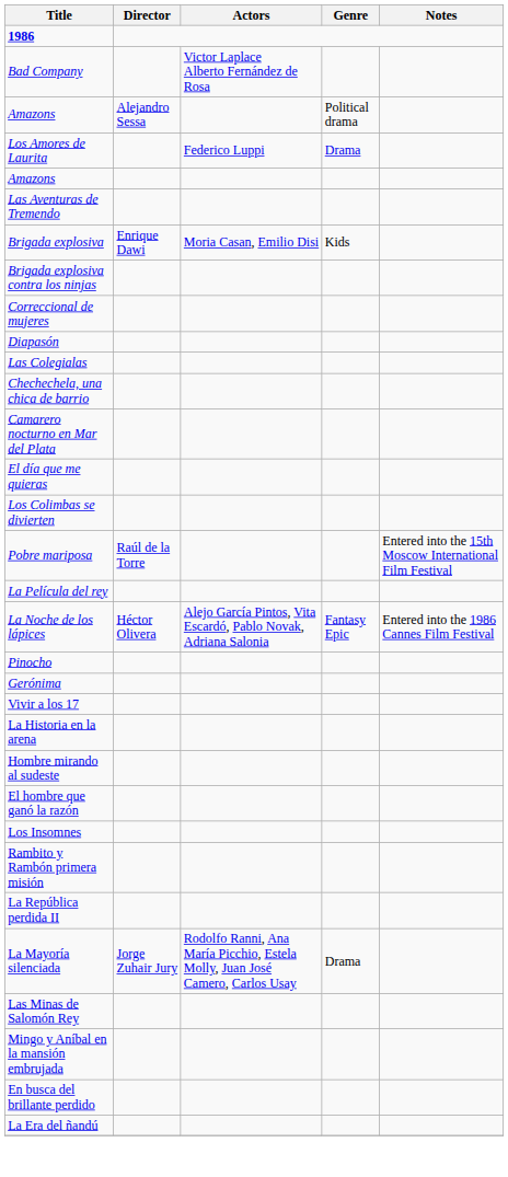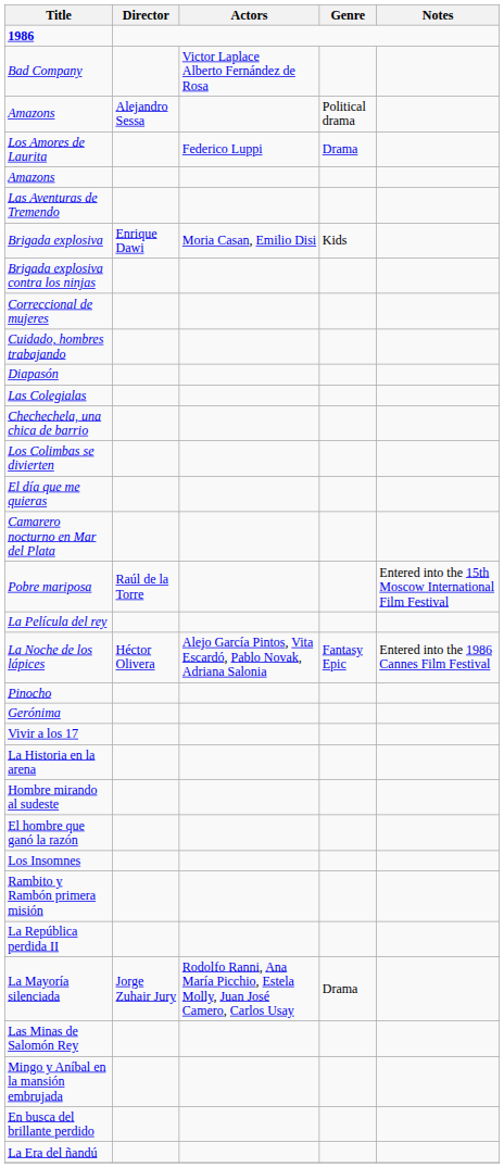 <table class="wikitable">
 <tr>
 <th>Title</th>
 <th>Director</th>
 <th>Actors</th>
 <th>Genre</th>
 <th>Notes</th>
 </tr>
 <tr>
 <td><strong><a href='#'>1986</a></strong></td>
 </tr>
 <tr>
 <td><em><a href='#'>Bad Company</a></em></td>
 <td></td>
 <td><a href='#'>Victor Laplace</a><br><a href='#'>Alberto Fernández de Rosa</a></td>
 <td></td>
 <td></td>
 </tr>
 <tr>
 <td><em><a href='#'>Amazons</a></em></td>
 <td><a href='#'>Alejandro Sessa</a></td>
 <td></td>
 <td>Political drama</td>
 <td></td>
 </tr>
 <tr>
 <td><em><a href='#'>Los Amores de Laurita</a></em></td>
 <td></td>
 <td><a href='#'>Federico Luppi</a></td>
 <td><a href='#'>Drama</a></td>
 <td></td>
 </tr>
 <tr>
 <td><em><a href='#'>Amazons</a></em></td>
 <td></td>
 <td></td>
 <td></td>
 <td></td>
 </tr>
 <tr>
 <td><em><a href='#'>Las Aventuras de Tremendo</a></em></td>
 <td></td>
 <td></td>
 <td></td>
 <td></td>
 </tr>
 <tr>
 <td><em><a href='#'>Brigada explosiva</a></em></td>
 <td><a href='#'>Enrique Dawi</a></td>
 <td><a href='#'>Moria Casan</a>, <a href='#'>Emilio Disi</a></td>
 <td>Kids</td>
 <td></td>
 </tr>
 <tr>
 <td><em><a href='#'>Brigada explosiva contra los ninjas</a></em></td>
 <td></td>
 <td></td>
 <td></td>
 <td></td>
 </tr>
 <tr>
 <td><em><a href='#'>Correccional de mujeres</a></em></td>
 <td></td>
 <td></td>
 <td></td>
 <td></td>
 </tr>
 <tr>
+<td><em><a href='#'>Cuidado, hombres trabajando</a></em></td>
+<td></td>
+<td></td>
+<td></td>
+<td></td>
+</tr>
+<tr>
 <td><em><a href='#'>Diapasón</a></em></td>
 <td></td>
 <td></td>
 <td></td>
 <td></td>
 </tr>
 <tr>
 <td><em><a href='#'>Las Colegialas</a></em></td>
 <td></td>
 <td></td>
 <td></td>
 <td></td>
 </tr>
 <tr>
 <td><em><a href='#'>Chechechela, una chica de barrio</a></em></td>
 <td></td>
 <td></td>
 <td></td>
 <td></td>
 </tr>
 <tr>
-<td><em><a href='#'>Camarero nocturno en Mar del Plata</a></em></td>
+<td><em><a href='#'>Los Colimbas se divierten</a></em></td>
 <td></td>
 <td></td>
 <td></td>
 <td></td>
 </tr>
 <tr>
 <td><em><a href='#'>El día que me quieras</a></em></td>
 <td></td>
 <td></td>
 <td></td>
 <td></td>
 </tr>
 <tr>
-<td><em><a href='#'>Los Colimbas se divierten</a></em></td>
+<td><em><a href='#'>Camarero nocturno en Mar del Plata</a></em></td>
 <td></td>
 <td></td>
 <td></td>
 <td></td>
 </tr>
 <tr>
 <td><em><a href='#'>Pobre mariposa</a></em></td>
 <td><a href='#'>Raúl de la Torre</a></td>
 <td></td>
 <td></td>
 <td>Entered into the <a href='#'>15th Moscow International Film Festival</a></td>
 </tr>
 <tr>
 <td><em><a href='#'>La Película del rey</a></em></td>
 <td></td>
 <td></td>
 <td></td>
 <td></td>
 </tr>
 <tr>
 <td><em><a href='#'>La Noche de los lápices</a></em></td>
 <td><a href='#'>Héctor Olivera</a></td>
 <td><a href='#'>Alejo García Pintos</a>, <a href='#'>Vita Escardó</a>, <a href='#'>Pablo Novak</a>, <a href='#'>Adriana Salonia</a></td>
 <td><a href='#'>Fantasy</a> <a href='#'>Epic</a></td>
 <td>Entered into the <a href='#'>1986 Cannes Film Festival</a></td>
 </tr>
 <tr>
 <td><em><a href='#'>Pinocho</a> </em></td>
 <td></td>
 <td></td>
 <td></td>
 <td></td>
 </tr>
 <tr>
 <td><em><a href='#'>Gerónima</a><strong></td>
 <td></td>
 <td></td>
 <td></td>
 <td></td>
 </tr>
 <tr>
 <td></em><a href='#'>Vivir a los 17</a><em></td>
 <td></td>
 <td></td>
 <td></td>
 <td></td>
 </tr>
 <tr>
 <td></em><a href='#'>La Historia en la arena</a><em></td>
 <td></td>
 <td></td>
 <td></td>
 <td></td>
 </tr>
 <tr>
 <td></em><a href='#'>Hombre mirando al sudeste</a><em></td>
 <td></td>
 <td></td>
 <td></td>
 <td></td>
 </tr>
 <tr>
 <td></em><a href='#'>El hombre que ganó la razón</a><em></td>
 <td></td>
 <td></td>
 <td></td>
 <td></td>
 </tr>
 <tr>
 <td></em><a href='#'>Los Insomnes</a><em></td>
 <td></td>
 <td></td>
 <td></td>
 <td></td>
 </tr>
 <tr>
 <td></em><a href='#'>Rambito y Rambón primera misión</a><em></td>
 <td></td>
 <td></td>
 <td></td>
 <td></td>
 </tr>
 <tr>
 <td></em><a href='#'>La República perdida II</a><em></td>
 <td></td>
 <td></td>
 <td></td>
 <td></td>
 </tr>
 <tr>
 <td></em><a href='#'>La Mayoría silenciada</a><em></td>
 <td><a href='#'>Jorge Zuhair Jury</a></td>
 <td><a href='#'>Rodolfo Ranni</a>, <a href='#'>Ana María Picchio</a>, <a href='#'>Estela Molly</a>, <a href='#'>Juan José Camero</a>, <a href='#'>Carlos Usay</a></td>
 <td>Drama</td>
 <td></td>
 </tr>
 <tr>
 <td></em><a href='#'>Las Minas de Salomón Rey</a><em></td>
 <td></td>
 <td></td>
 <td></td>
 <td></td>
 </tr>
 <tr>
 <td></em><a href='#'>Mingo y Aníbal en la mansión embrujada</a><em></td>
 <td></td>
 <td></td>
 <td></td>
 <td></td>
 </tr>
 <tr>
 <td></em><a href='#'>En busca del brillante perdido</a><em></td>
 <td></td>
 <td></td>
 <td></td>
 <td></td>
 </tr>
 <tr>
 <td></em><a href='#'>La Era del ñandú</a><em></td>
 <td></td>
 <td></td>
 <td></td>
 <td></td>
 </tr>
 <tr>
 </tr>
 </table>
